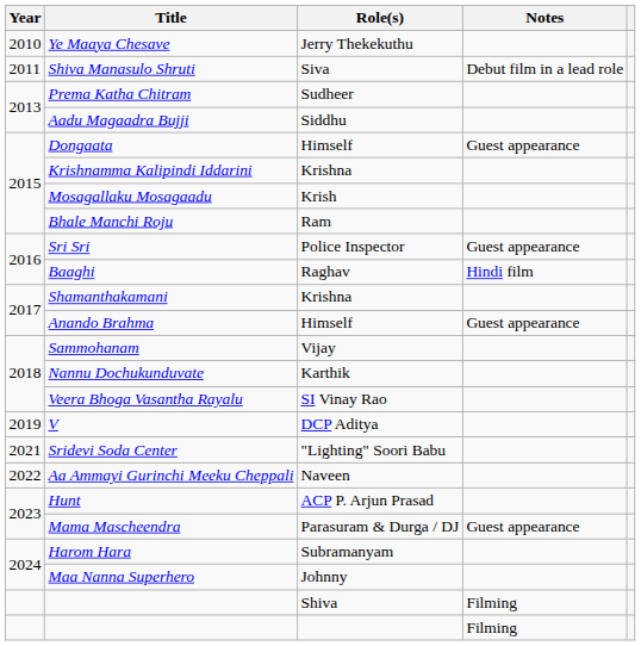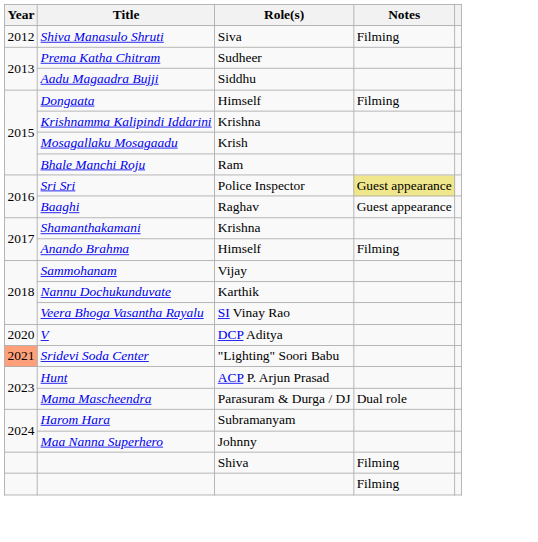 <table class="wikitable sortable">
 <tr>
 <th>Year</th>
 <th>Title</th>
 <th>Role(s)</th>
 <th class="unsortable">Notes</th>
 <th scope="col" class="unsortable"></th>
 </tr>
 <tr>
-<td>2010</td>
-<td><em><a href='#'>Ye Maaya Chesave</a></em></td>
-<td>Jerry Thekekuthu</td>
-<td></td>
-<td></td>
-</tr>
-<tr>
-<td>2011</td>
+<td>2012</td>
 <td><em><a href='#'>Shiva Manasulo Shruti</a></em></td>
 <td>Siva</td>
-<td>Debut film in a lead role</td>
+<td>Filming</td>
 <td></td>
 </tr>
 <tr>
 <td rowspan="2">2013</td>
 <td><em><a href='#'>Prema Katha Chitram</a></em></td>
 <td>Sudheer</td>
 <td></td>
 <td></td>
 </tr>
 <tr>
 <td><em><a href='#'>Aadu Magaadra Bujji</a></em></td>
 <td>Siddhu</td>
 <td></td>
 <td></td>
 </tr>
 <tr>
 <td rowspan="4">2015</td>
 <td><a href='#'><em>Dongaata</em></a></td>
 <td>Himself</td>
-<td>Guest appearance</td>
+<td>Filming</td>
 <td></td>
 </tr>
 <tr>
 <td><em><a href='#'>Krishnamma Kalipindi Iddarini</a></em></td>
 <td>Krishna</td>
 <td></td>
 <td></td>
 </tr>
 <tr>
 <td><em><a href='#'>Mosagallaku Mosagaadu</a></em></td>
 <td>Krish</td>
 <td></td>
 <td></td>
 </tr>
 <tr>
 <td><em><a href='#'>Bhale Manchi Roju</a></em></td>
 <td>Ram</td>
 <td></td>
 <td></td>
 </tr>
 <tr>
 <td rowspan="2">2016</td>
 <td><em><a href='#'>Sri Sri</a></em></td>
 <td>Police Inspector</td>
-<td>Guest appearance</td>
+<td style="background: khaki;">Guest appearance</td>
 <td></td>
 </tr>
 <tr>
 <td><em><a href='#'>Baaghi</a></em></td>
 <td>Raghav</td>
-<td><a href='#'>Hindi</a> film</td>
+<td>Guest appearance</td>
 <td></td>
 </tr>
 <tr>
 <td rowspan="2">2017</td>
 <td><em><a href='#'>Shamanthakamani</a></em></td>
 <td>Krishna</td>
 <td></td>
 <td></td>
 </tr>
 <tr>
 <td><em><a href='#'>Anando Brahma</a></em></td>
 <td>Himself</td>
-<td>Guest appearance</td>
+<td>Filming</td>
 <td></td>
 </tr>
 <tr>
 <td rowspan="3">2018</td>
 <td><em><a href='#'>Sammohanam</a></em></td>
 <td>Vijay</td>
 <td></td>
 <td></td>
 </tr>
 <tr>
 <td><em><a href='#'>Nannu Dochukunduvate</a></em></td>
 <td>Karthik</td>
 <td></td>
 <td></td>
 </tr>
 <tr>
 <td><em><a href='#'>Veera Bhoga Vasantha Rayalu</a></em></td>
 <td><a href='#'>SI</a> Vinay Rao</td>
 <td></td>
 <td></td>
 </tr>
 <tr>
-<td>2019</td>
+<td>2020</td>
 <td><em><a href='#'>V</a></em></td>
 <td><a href='#'>DCP</a> Aditya</td>
 <td></td>
 <td></td>
 </tr>
 <tr>
-<td>2021</td>
+<td style="background: lightsalmon;">2021</td>
 <td><em><a href='#'>Sridevi Soda Center</a></em></td>
 <td>"Lighting" Soori Babu</td>
-<td></td>
-<td></td>
-</tr>
-<tr>
-<td>2022</td>
-<td><em><a href='#'>Aa Ammayi Gurinchi Meeku Cheppali</a></em></td>
-<td>Naveen</td>
 <td></td>
 <td></td>
 </tr>
 <tr>
 <td rowspan="2">2023</td>
 <td><em><a href='#'>Hunt</a></em></td>
 <td><a href='#'>ACP</a> P. Arjun Prasad</td>
 <td></td>
 <td></td>
 </tr>
 <tr>
 <td><em><a href='#'>Mama Mascheendra</a></em></td>
 <td>Parasuram & Durga / DJ</td>
-<td>Guest appearance</td>
+<td>Dual role</td>
 <td></td>
 </tr>
 <tr>
 <td rowspan="2">2024</td>
 <td><em><a href='#'>Harom Hara</a></em></td>
 <td>Subramanyam</td>
 <td></td>
 <td></td>
 </tr>
 <tr>
 <td><em><a href='#'>Maa Nanna Superhero</a></em></td>
 <td>Johnny</td>
 <td></td>
 <td></td>
 </tr>
 <tr>
 <td></td>
 <td></td>
 <td>Shiva</td>
 <td>Filming</td>
 <td></td>
 </tr>
 <tr>
 <td></td>
 <td></td>
 <td></td>
 <td>Filming</td>
 <td></td>
 </tr>
 </table>
